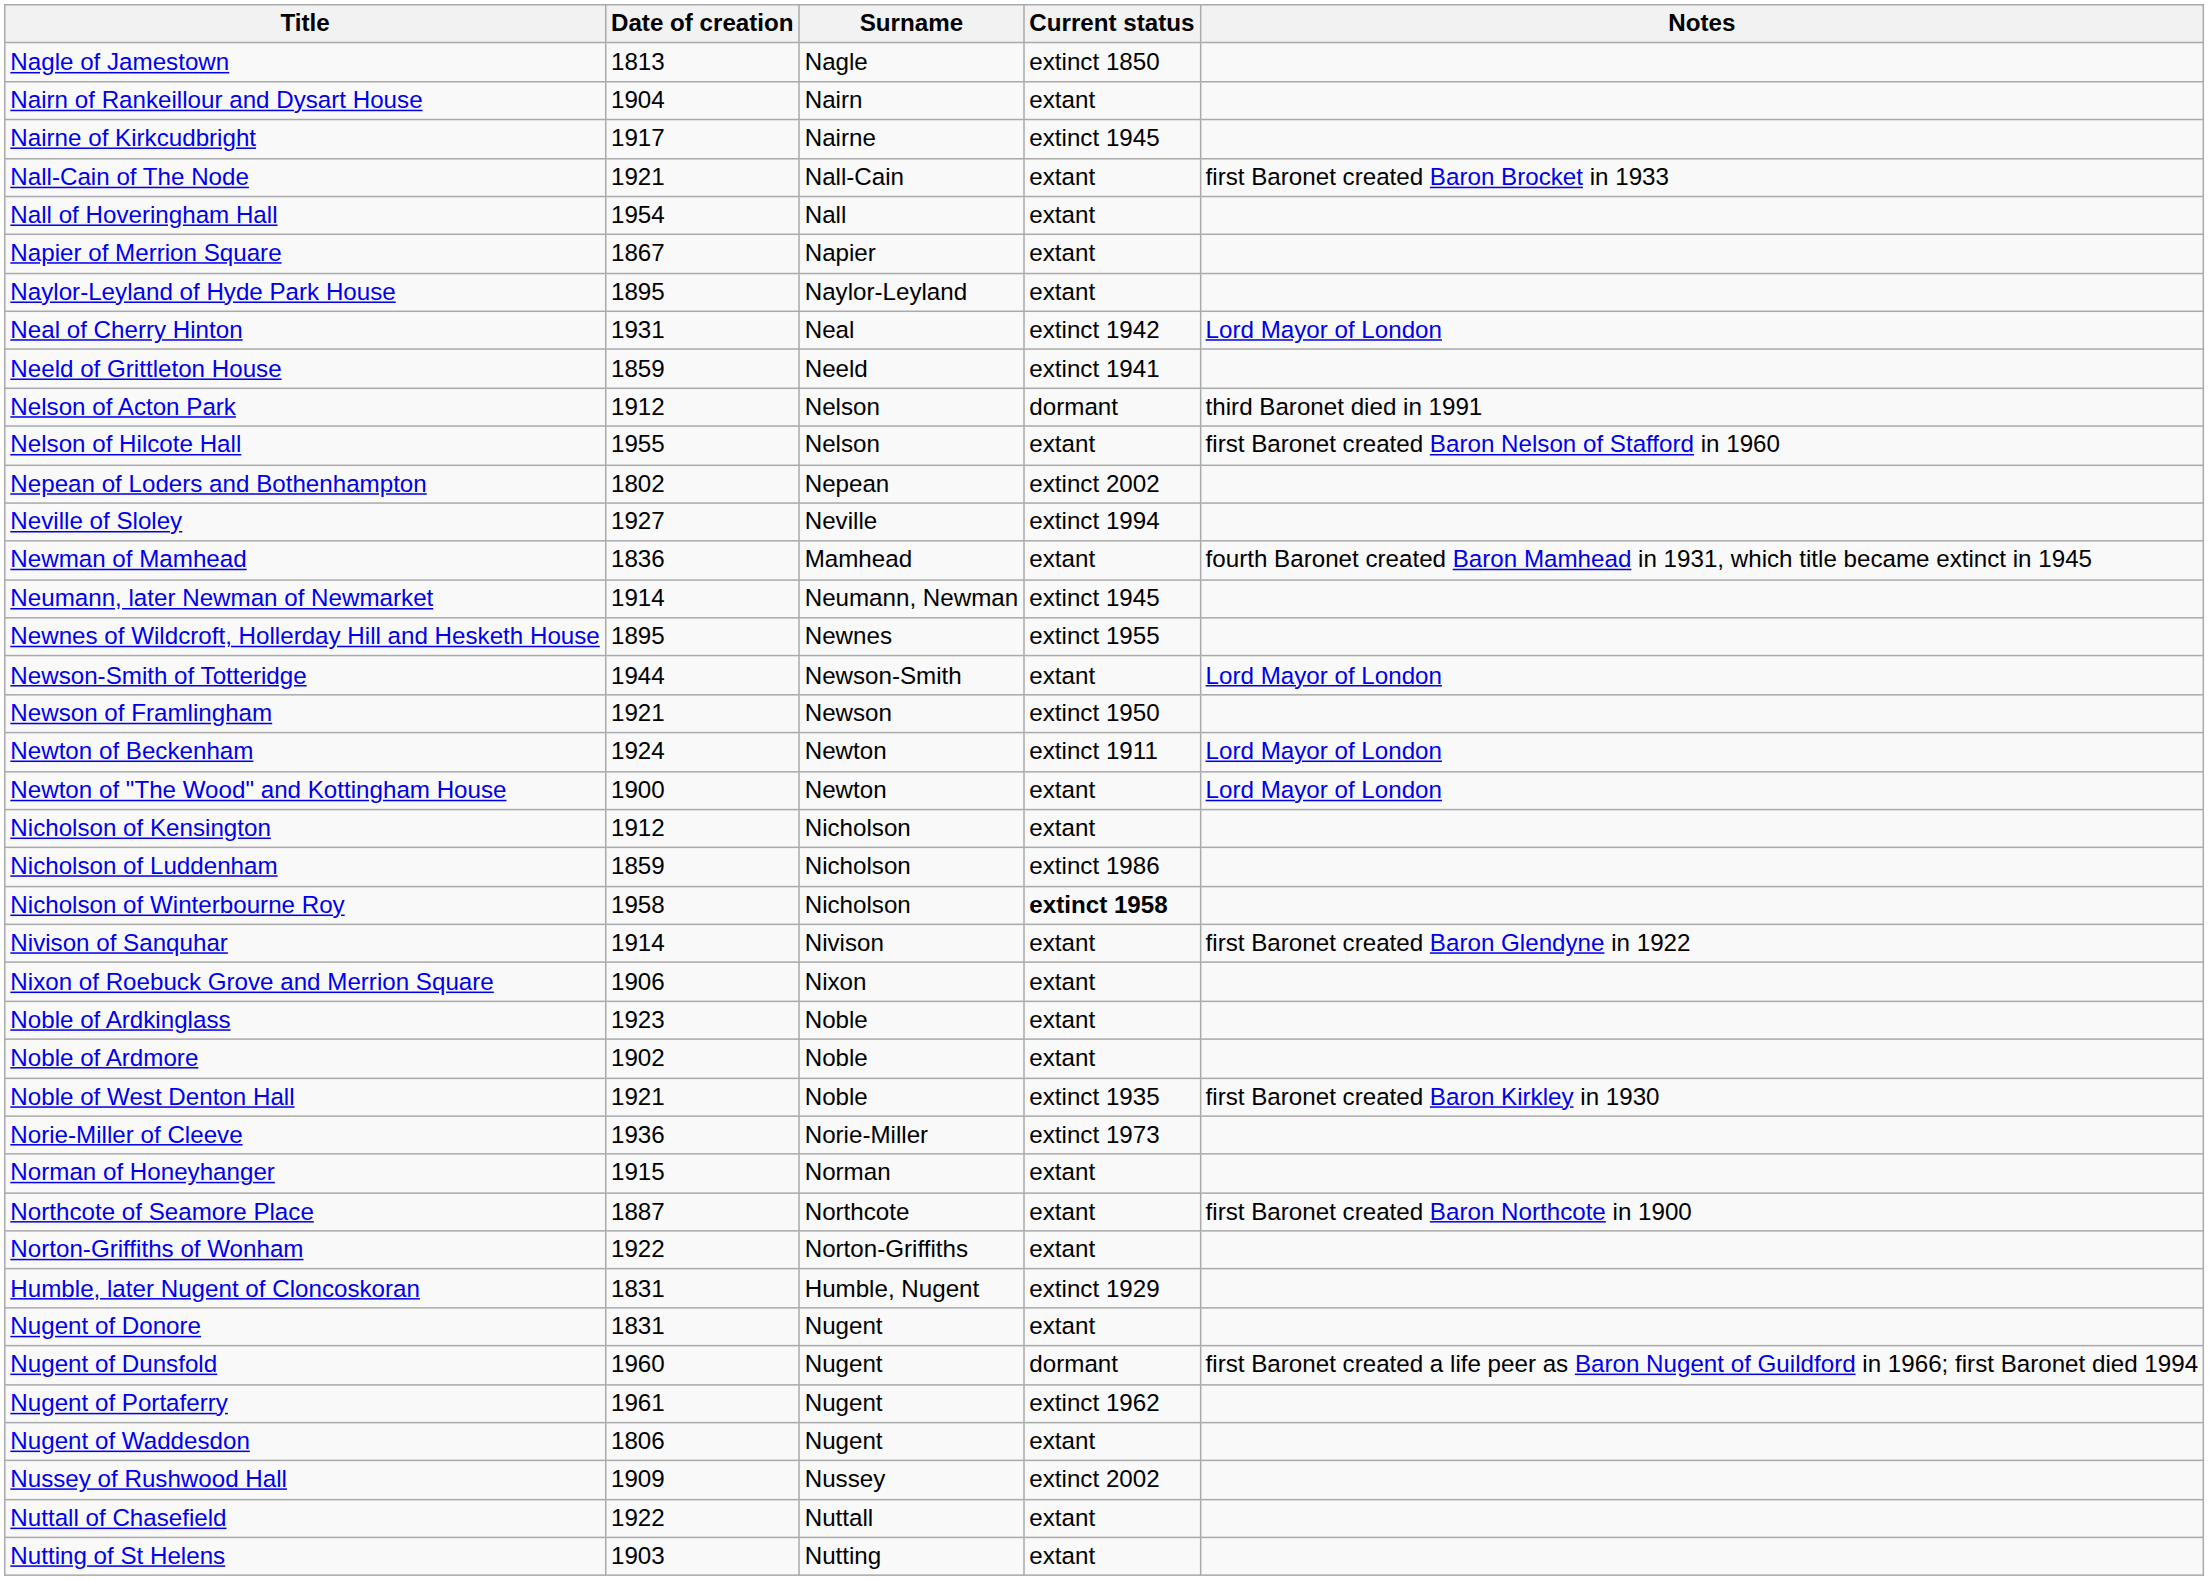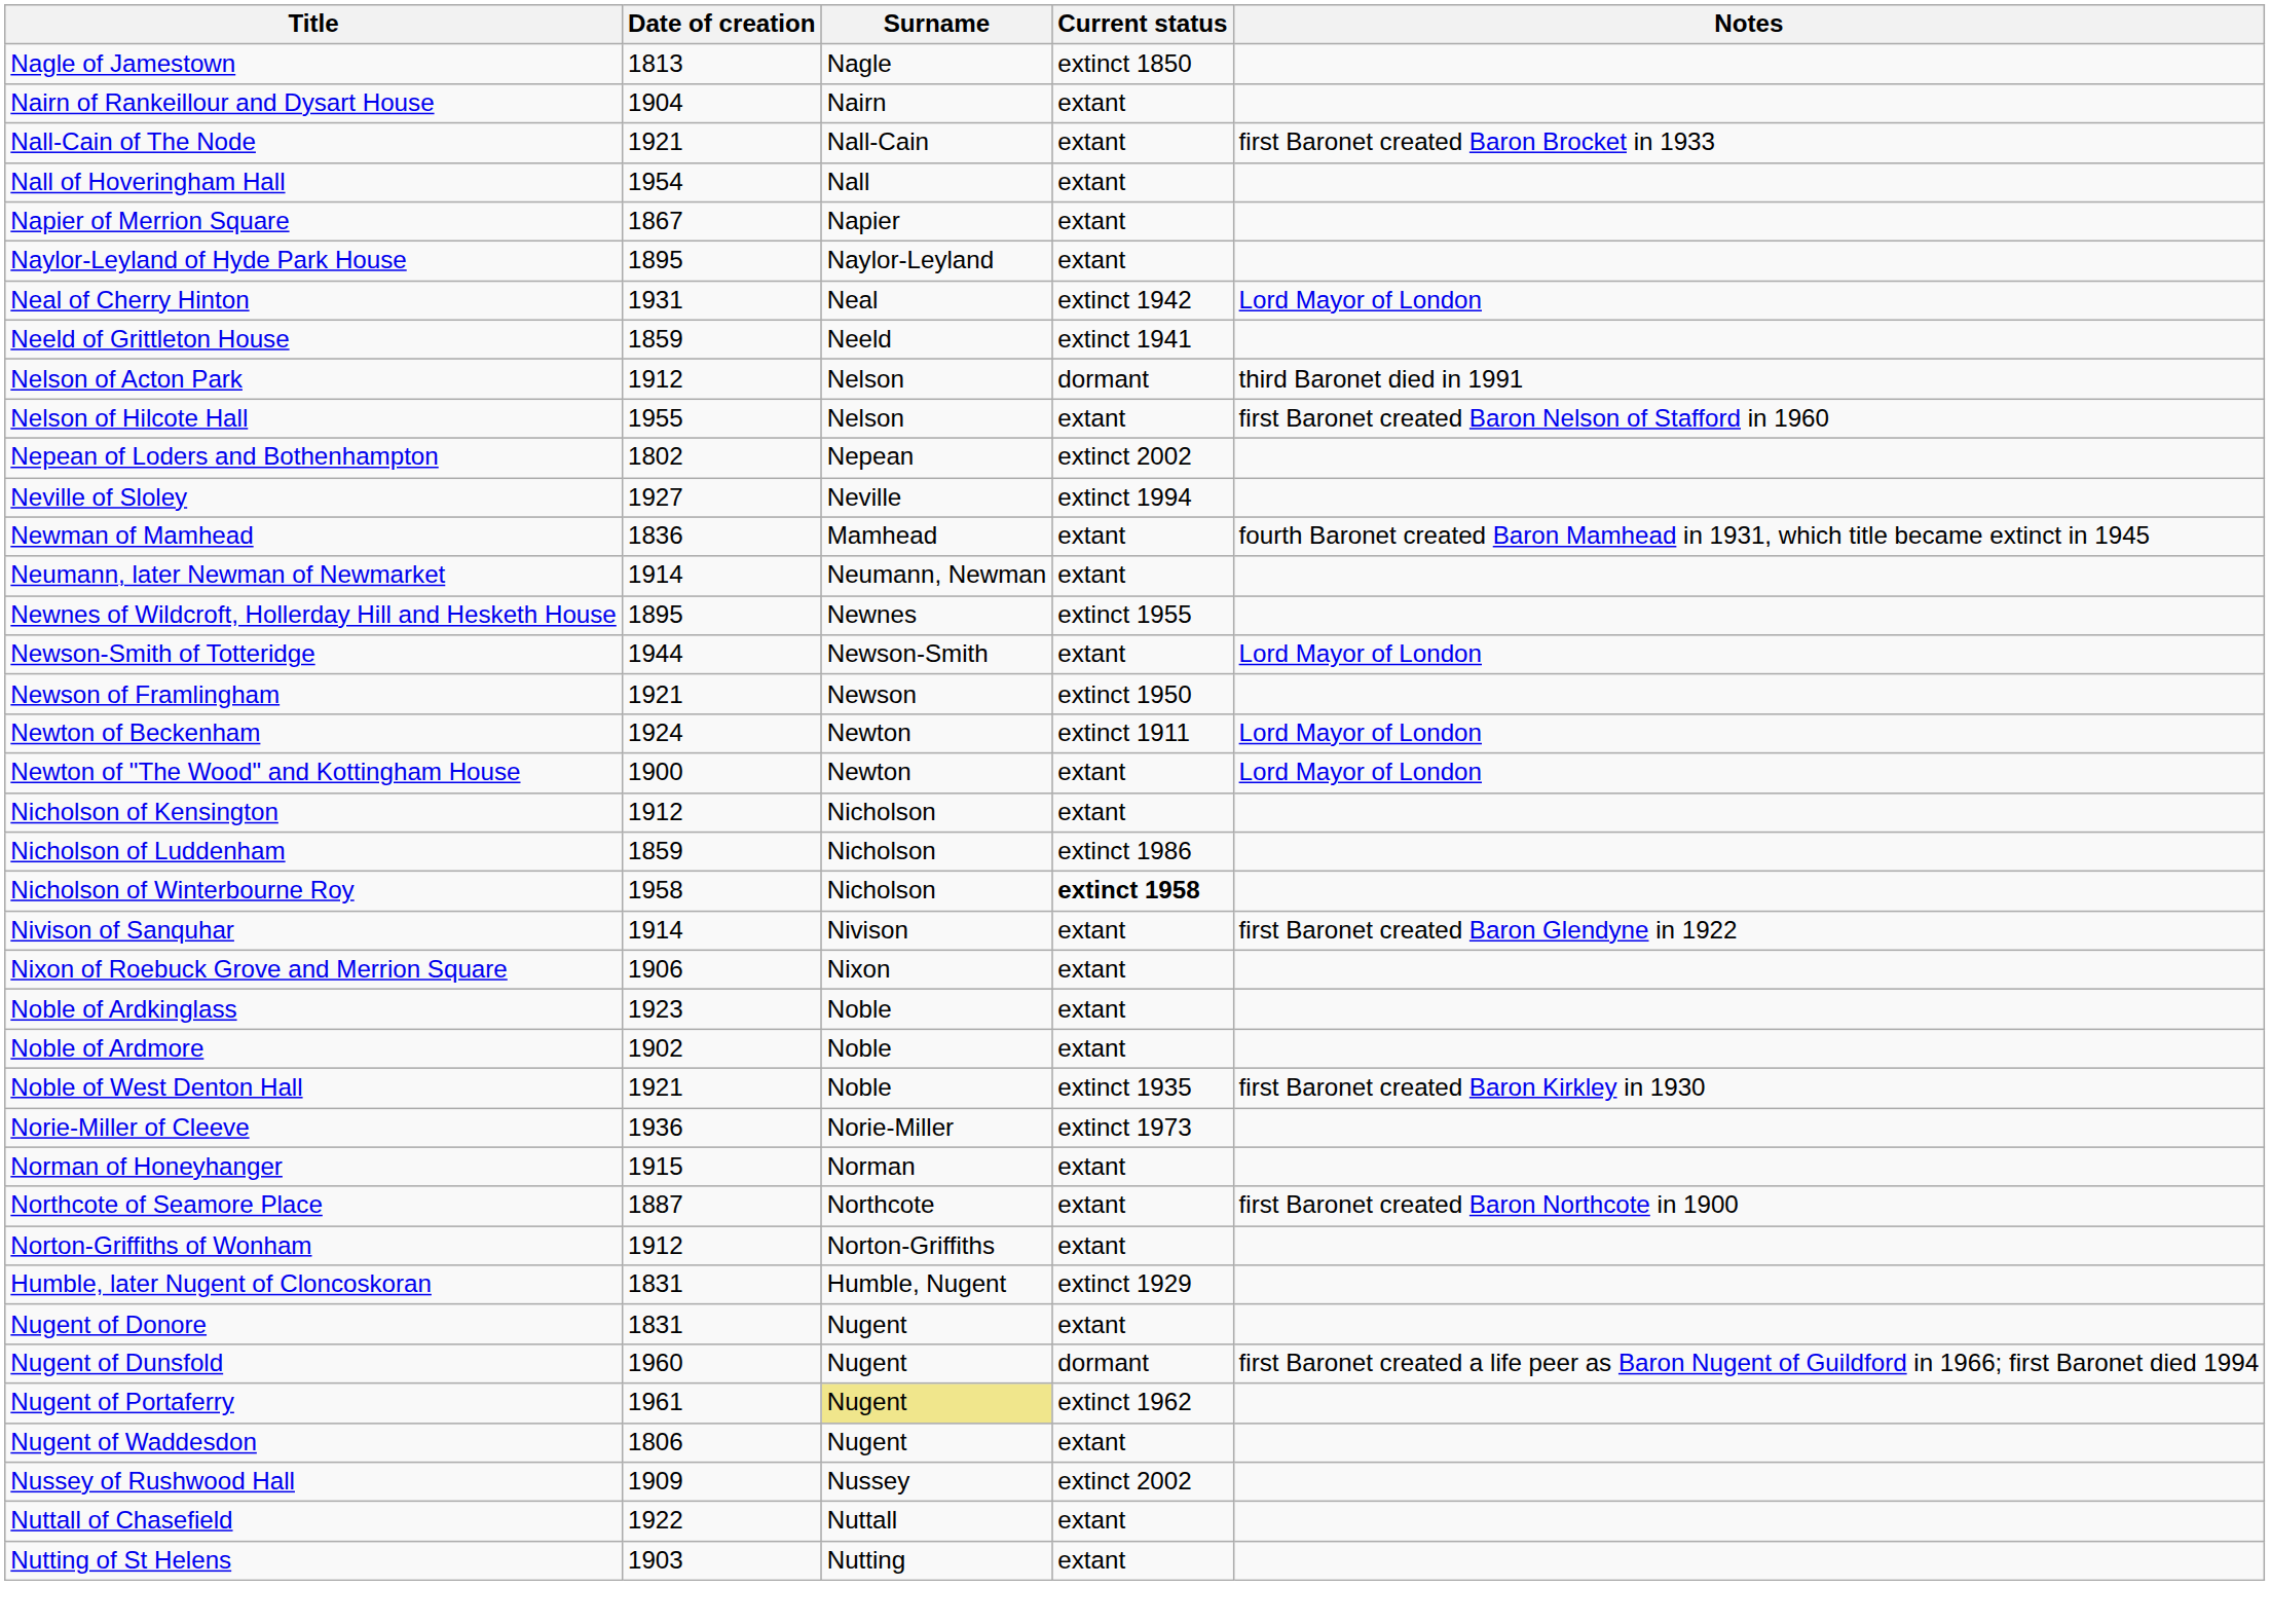 <table class="wikitable">
 <tr>
 <th>Title</th>
 <th>Date of creation</th>
 <th>Surname</th>
 <th>Current status</th>
 <th>Notes</th>
 </tr>
 <tr>
 <td><a href='#'>Nagle of Jamestown</a></td>
 <td>1813</td>
 <td>Nagle</td>
 <td>extinct 1850</td>
 <td></td>
 </tr>
 <tr>
 <td><a href='#'>Nairn of Rankeillour and Dysart House</a></td>
 <td>1904</td>
 <td>Nairn</td>
 <td>extant</td>
-<td></td>
-</tr>
-<tr>
-<td><a href='#'>Nairne of Kirkcudbright</a></td>
-<td>1917</td>
-<td>Nairne</td>
-<td>extinct 1945</td>
 <td></td>
 </tr>
 <tr>
 <td><a href='#'>Nall-Cain of The Node</a></td>
 <td>1921</td>
 <td>Nall-Cain</td>
 <td>extant</td>
 <td>first Baronet created <a href='#'>Baron Brocket</a> in 1933</td>
 </tr>
 <tr>
 <td><a href='#'>Nall of Hoveringham Hall</a></td>
 <td>1954</td>
 <td>Nall</td>
 <td>extant</td>
 <td></td>
 </tr>
 <tr>
 <td><a href='#'>Napier of Merrion Square</a></td>
 <td>1867</td>
 <td>Napier</td>
 <td>extant</td>
 <td></td>
 </tr>
 <tr>
 <td><a href='#'>Naylor-Leyland of Hyde Park House</a></td>
 <td>1895</td>
 <td>Naylor-Leyland</td>
 <td>extant</td>
 <td></td>
 </tr>
 <tr>
 <td><a href='#'>Neal of Cherry Hinton</a></td>
 <td>1931</td>
 <td>Neal</td>
 <td>extinct 1942</td>
 <td><a href='#'>Lord Mayor of London</a></td>
 </tr>
 <tr>
 <td><a href='#'>Neeld of Grittleton House</a></td>
 <td>1859</td>
 <td>Neeld</td>
 <td>extinct 1941</td>
 <td></td>
 </tr>
 <tr>
 <td><a href='#'>Nelson of Acton Park</a></td>
 <td>1912</td>
 <td>Nelson</td>
 <td>dormant</td>
 <td>third Baronet died in 1991</td>
 </tr>
 <tr>
 <td><a href='#'>Nelson of Hilcote Hall</a></td>
 <td>1955</td>
 <td>Nelson</td>
 <td>extant</td>
 <td>first Baronet created <a href='#'>Baron Nelson of Stafford</a> in 1960</td>
 </tr>
 <tr>
 <td><a href='#'>Nepean of Loders and Bothenhampton</a></td>
 <td>1802</td>
 <td>Nepean</td>
 <td>extinct 2002</td>
 <td></td>
 </tr>
 <tr>
 <td><a href='#'>Neville of Sloley</a></td>
 <td>1927</td>
 <td>Neville</td>
 <td>extinct 1994</td>
 <td></td>
 </tr>
 <tr>
 <td><a href='#'>Newman of Mamhead</a></td>
 <td>1836</td>
 <td>Mamhead</td>
 <td>extant</td>
 <td>fourth Baronet created <a href='#'>Baron Mamhead</a> in 1931, which title became extinct in 1945</td>
 </tr>
 <tr>
 <td><a href='#'>Neumann, later Newman of Newmarket</a></td>
 <td>1914</td>
 <td>Neumann, Newman</td>
-<td>extinct 1945</td>
+<td>extant</td>
 <td></td>
 </tr>
 <tr>
 <td><a href='#'>Newnes of Wildcroft, Hollerday Hill and Hesketh House</a></td>
 <td>1895</td>
 <td>Newnes</td>
 <td>extinct 1955</td>
 <td></td>
 </tr>
 <tr>
 <td><a href='#'>Newson-Smith of Totteridge</a></td>
 <td>1944</td>
 <td>Newson-Smith</td>
 <td>extant</td>
 <td><a href='#'>Lord Mayor of London</a></td>
 </tr>
 <tr>
 <td><a href='#'>Newson of Framlingham</a></td>
 <td>1921</td>
 <td>Newson</td>
 <td>extinct 1950</td>
 <td></td>
 </tr>
 <tr>
 <td><a href='#'>Newton of Beckenham</a></td>
 <td>1924</td>
 <td>Newton</td>
 <td>extinct 1911</td>
 <td><a href='#'>Lord Mayor of London</a></td>
 </tr>
 <tr>
 <td><a href='#'>Newton of "The Wood" and Kottingham House</a></td>
 <td>1900</td>
 <td>Newton</td>
 <td>extant</td>
 <td><a href='#'>Lord Mayor of London</a></td>
 </tr>
 <tr>
 <td><a href='#'>Nicholson of Kensington</a></td>
 <td>1912</td>
 <td>Nicholson</td>
 <td>extant</td>
 <td></td>
 </tr>
 <tr>
 <td><a href='#'>Nicholson of Luddenham</a></td>
 <td>1859</td>
 <td>Nicholson</td>
 <td>extinct 1986</td>
 <td></td>
 </tr>
 <tr>
 <td><a href='#'>Nicholson of Winterbourne Roy</a></td>
 <td>1958</td>
 <td>Nicholson</td>
 <td><strong>extinct 1958</strong></td>
 <td></td>
 </tr>
 <tr>
 <td><a href='#'>Nivison of Sanquhar</a></td>
 <td>1914</td>
 <td>Nivison</td>
 <td>extant</td>
 <td>first Baronet created <a href='#'>Baron Glendyne</a> in 1922</td>
 </tr>
 <tr>
 <td><a href='#'>Nixon of Roebuck Grove and Merrion Square</a></td>
 <td>1906</td>
 <td>Nixon</td>
 <td>extant</td>
 <td></td>
 </tr>
 <tr>
 <td><a href='#'>Noble of Ardkinglass</a></td>
 <td>1923</td>
 <td>Noble</td>
 <td>extant</td>
 <td></td>
 </tr>
 <tr>
 <td><a href='#'>Noble of Ardmore</a></td>
 <td>1902</td>
 <td>Noble</td>
 <td>extant</td>
 <td></td>
 </tr>
 <tr>
 <td><a href='#'>Noble of West Denton Hall</a></td>
 <td>1921</td>
 <td>Noble</td>
 <td>extinct 1935</td>
 <td>first Baronet created <a href='#'>Baron Kirkley</a> in 1930</td>
 </tr>
 <tr>
 <td><a href='#'>Norie-Miller of Cleeve</a></td>
 <td>1936</td>
 <td>Norie-Miller</td>
 <td>extinct 1973</td>
 <td></td>
 </tr>
 <tr>
 <td><a href='#'>Norman of Honeyhanger</a></td>
 <td>1915</td>
 <td>Norman</td>
 <td>extant</td>
 <td></td>
 </tr>
 <tr>
 <td><a href='#'>Northcote of Seamore Place</a></td>
 <td>1887</td>
 <td>Northcote</td>
 <td>extant</td>
 <td>first Baronet created <a href='#'>Baron Northcote</a> in 1900</td>
 </tr>
 <tr>
 <td><a href='#'>Norton-Griffiths of Wonham</a></td>
-<td>1922</td>
+<td>1912</td>
 <td>Norton-Griffiths</td>
 <td>extant</td>
 <td></td>
 </tr>
 <tr>
 <td><a href='#'>Humble, later Nugent of Cloncoskoran</a></td>
 <td>1831</td>
 <td>Humble, Nugent</td>
 <td>extinct 1929</td>
 <td></td>
 </tr>
 <tr>
 <td><a href='#'>Nugent of Donore</a></td>
 <td>1831</td>
 <td>Nugent</td>
 <td>extant</td>
 <td></td>
 </tr>
 <tr>
 <td><a href='#'>Nugent of Dunsfold</a></td>
 <td>1960</td>
 <td>Nugent</td>
 <td>dormant</td>
 <td>first Baronet created a life peer as <a href='#'>Baron Nugent of Guildford</a> in 1966; first Baronet died 1994</td>
 </tr>
 <tr>
 <td><a href='#'>Nugent of Portaferry</a></td>
 <td>1961</td>
-<td>Nugent</td>
+<td style="background: khaki;">Nugent</td>
 <td>extinct 1962</td>
 <td></td>
 </tr>
 <tr>
 <td><a href='#'>Nugent of Waddesdon</a></td>
 <td>1806</td>
 <td>Nugent</td>
 <td>extant</td>
 <td></td>
 </tr>
 <tr>
 <td><a href='#'>Nussey of Rushwood Hall</a></td>
 <td>1909</td>
 <td>Nussey</td>
 <td>extinct 2002</td>
 <td></td>
 </tr>
 <tr>
 <td><a href='#'>Nuttall of Chasefield</a></td>
 <td>1922</td>
 <td>Nuttall</td>
 <td>extant</td>
 <td></td>
 </tr>
 <tr>
 <td><a href='#'>Nutting of St Helens</a></td>
 <td>1903</td>
 <td>Nutting</td>
 <td>extant</td>
 <td></td>
 </tr>
 </table>
